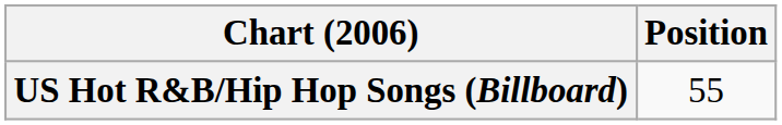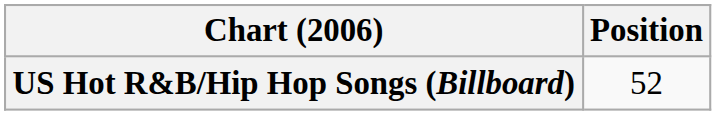 <table class="wikitable plainrowheaders" style="text-align:center">
 <tr>
 <th scope="col">Chart (2006)</th>
 <th scope="col">Position</th>
 </tr>
 <tr>
 <th scope="row">US Hot R&B/Hip Hop Songs (<em>Billboard</em>)</th>
-<td style="text-align:center;">55</td>
+<td style="text-align:center;">52</td>
 </tr>
 </table>
